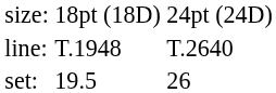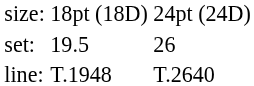 <table style="margin-left:40px;">
 <tr>
 <td>size:</td>
 <td>18pt (18D)</td>
 <td>24pt (24D)</td>
 </tr>
 <tr>
+<td>set:</td>
+<td>19.5</td>
+<td>26</td>
+</tr>
+<tr>
 <td>line:</td>
 <td>T.1948</td>
 <td>T.2640</td>
 </tr>
-<tr>
-<td>set:</td>
-<td>19.5</td>
-<td>26</td>
-</tr>
 </table>
